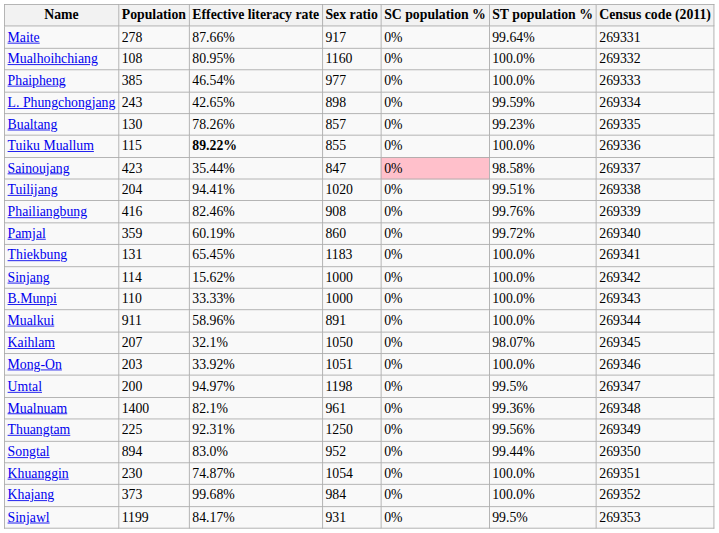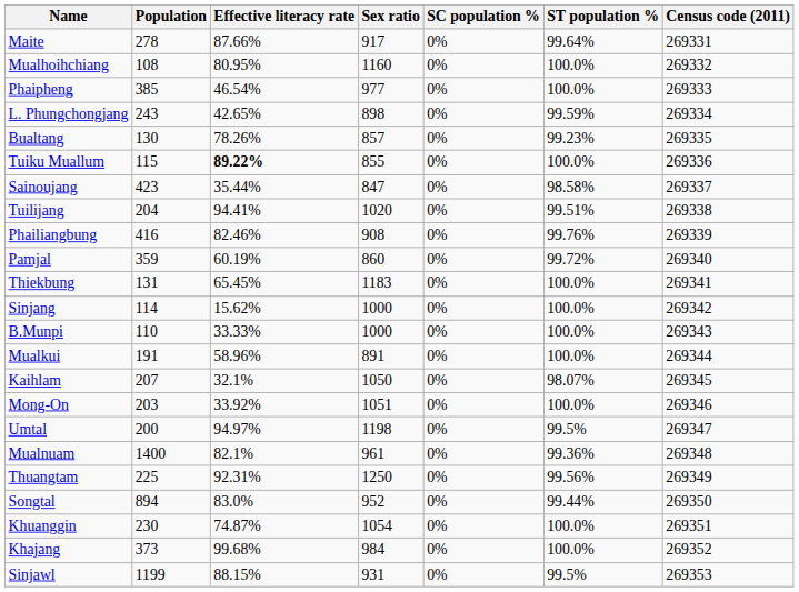 <table class="wikitable sortable">
 <tr>
 <th>Name</th>
 <th>Population</th>
 <th>Effective literacy rate</th>
 <th>Sex ratio</th>
 <th>SC population %</th>
 <th>ST population %</th>
 <th>Census code (2011)</th>
 </tr>
 <tr>
 <td><a href='#'>Maite</a></td>
 <td>278</td>
 <td>87.66%</td>
 <td>917</td>
 <td>0%</td>
 <td>99.64%</td>
 <td>269331</td>
 </tr>
 <tr>
 <td><a href='#'>Mualhoihchiang</a></td>
 <td>108</td>
 <td>80.95%</td>
 <td>1160</td>
 <td>0%</td>
 <td>100.0%</td>
 <td>269332</td>
 </tr>
 <tr>
 <td><a href='#'>Phaipheng</a></td>
 <td>385</td>
 <td>46.54%</td>
 <td>977</td>
 <td>0%</td>
 <td>100.0%</td>
 <td>269333</td>
 </tr>
 <tr>
 <td><a href='#'>L. Phungchongjang</a></td>
 <td>243</td>
 <td>42.65%</td>
 <td>898</td>
 <td>0%</td>
 <td>99.59%</td>
 <td>269334</td>
 </tr>
 <tr>
 <td><a href='#'>Bualtang</a></td>
 <td>130</td>
 <td>78.26%</td>
 <td>857</td>
 <td>0%</td>
 <td>99.23%</td>
 <td>269335</td>
 </tr>
 <tr>
 <td><a href='#'>Tuiku Muallum</a></td>
 <td>115</td>
 <td><strong>89.22%</strong></td>
 <td>855</td>
 <td>0%</td>
 <td>100.0%</td>
 <td>269336</td>
 </tr>
 <tr>
 <td><a href='#'>Sainoujang</a></td>
 <td>423</td>
 <td>35.44%</td>
 <td>847</td>
-<td style="background: pink;">0%</td>
+<td>0%</td>
 <td>98.58%</td>
 <td>269337</td>
 </tr>
 <tr>
 <td><a href='#'>Tuilijang</a></td>
 <td>204</td>
 <td>94.41%</td>
 <td>1020</td>
 <td>0%</td>
 <td>99.51%</td>
 <td>269338</td>
 </tr>
 <tr>
 <td><a href='#'>Phailiangbung</a></td>
 <td>416</td>
 <td>82.46%</td>
 <td>908</td>
 <td>0%</td>
 <td>99.76%</td>
 <td>269339</td>
 </tr>
 <tr>
 <td><a href='#'>Pamjal</a></td>
 <td>359</td>
 <td>60.19%</td>
 <td>860</td>
 <td>0%</td>
 <td>99.72%</td>
 <td>269340</td>
 </tr>
 <tr>
 <td><a href='#'>Thiekbung</a></td>
 <td>131</td>
 <td>65.45%</td>
 <td>1183</td>
 <td>0%</td>
 <td>100.0%</td>
 <td>269341</td>
 </tr>
 <tr>
 <td><a href='#'>Sinjang</a></td>
 <td>114</td>
 <td>15.62%</td>
 <td>1000</td>
 <td>0%</td>
 <td>100.0%</td>
 <td>269342</td>
 </tr>
 <tr>
 <td><a href='#'>B.Munpi</a></td>
 <td>110</td>
 <td>33.33%</td>
 <td>1000</td>
 <td>0%</td>
 <td>100.0%</td>
 <td>269343</td>
 </tr>
 <tr>
 <td><a href='#'>Mualkui</a></td>
-<td>911</td>
+<td>191</td>
 <td>58.96%</td>
 <td>891</td>
 <td>0%</td>
 <td>100.0%</td>
 <td>269344</td>
 </tr>
 <tr>
 <td><a href='#'>Kaihlam</a></td>
 <td>207</td>
 <td>32.1%</td>
 <td>1050</td>
 <td>0%</td>
 <td>98.07%</td>
 <td>269345</td>
 </tr>
 <tr>
 <td><a href='#'>Mong-On</a></td>
 <td>203</td>
 <td>33.92%</td>
 <td>1051</td>
 <td>0%</td>
 <td>100.0%</td>
 <td>269346</td>
 </tr>
 <tr>
 <td><a href='#'>Umtal</a></td>
 <td>200</td>
 <td>94.97%</td>
 <td>1198</td>
 <td>0%</td>
 <td>99.5%</td>
 <td>269347</td>
 </tr>
 <tr>
 <td><a href='#'>Mualnuam</a></td>
 <td>1400</td>
 <td>82.1%</td>
 <td>961</td>
 <td>0%</td>
 <td>99.36%</td>
 <td>269348</td>
 </tr>
 <tr>
 <td><a href='#'>Thuangtam</a></td>
 <td>225</td>
 <td>92.31%</td>
 <td>1250</td>
 <td>0%</td>
 <td>99.56%</td>
 <td>269349</td>
 </tr>
 <tr>
 <td><a href='#'>Songtal</a></td>
 <td>894</td>
 <td>83.0%</td>
 <td>952</td>
 <td>0%</td>
 <td>99.44%</td>
 <td>269350</td>
 </tr>
 <tr>
 <td><a href='#'>Khuanggin</a></td>
 <td>230</td>
 <td>74.87%</td>
 <td>1054</td>
 <td>0%</td>
 <td>100.0%</td>
 <td>269351</td>
 </tr>
 <tr>
 <td><a href='#'>Khajang</a></td>
 <td>373</td>
 <td>99.68%</td>
 <td>984</td>
 <td>0%</td>
 <td>100.0%</td>
 <td>269352</td>
 </tr>
 <tr>
 <td><a href='#'>Sinjawl</a></td>
 <td>1199</td>
-<td>84.17%</td>
+<td>88.15%</td>
 <td>931</td>
 <td>0%</td>
 <td>99.5%</td>
 <td>269353</td>
 </tr>
 </table>
